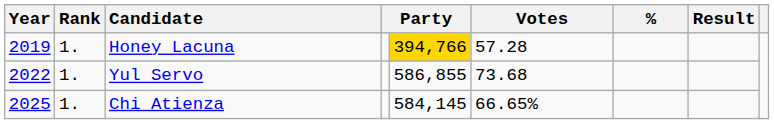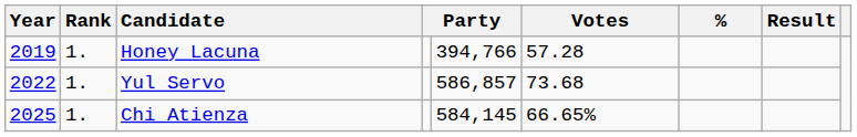 <table class="wikitable">
 <tr>
 <th>Year</th>
 <th width="5px">Rank</th>
 <th style="text-align:left;width: 15em">Candidate</th>
 <th colspan="2">Party</th>
 <th width="100px">Votes</th>
 <th width="50px">%</th>
 <th>Result</th>
 <th></th>
 </tr>
 <tr>
 <td><a href='#'>2019</a></td>
 <td>1.</td>
 <td><a href='#'>Honey Lacuna</a></td>
 <td></td>
-<td style="background: gold;">394,766</td>
+<td>394,766</td>
 <td>57.28</td>
 <td></td>
 <td></td>
 </tr>
 <tr>
 <td><a href='#'>2022</a></td>
 <td>1.</td>
 <td width="200px" style="text-align:left;"><a href='#'>Yul Servo</a></td>
 <td></td>
-<td>586,855</td>
+<td>586,857</td>
 <td>73.68</td>
 <td></td>
 <td></td>
 </tr>
 <tr>
 <td><a href='#'>2025</a></td>
 <td>1.</td>
 <td width="200px" style="text-align:left;"><a href='#'>Chi Atienza</a></td>
 <td></td>
 <td>584,145</td>
 <td>66.65%</td>
 <td></td>
 <td></td>
 </tr>
 </table>
